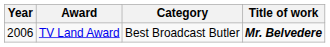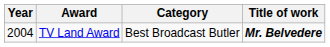 <table class="wikitable sortable">
 <tr>
 <th>Year</th>
 <th>Award</th>
 <th>Category</th>
 <th>Title of work</th>
 </tr>
 <tr>
-<td>2006</td>
+<td>2004</td>
 <td><a href='#'>TV Land Award</a></td>
 <td>Best Broadcast Butler</td>
 <td><strong><em>Mr. Belvedere</em></strong></td>
 </tr>
 </table>
